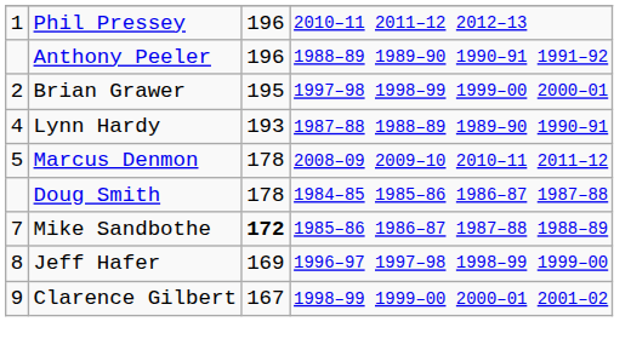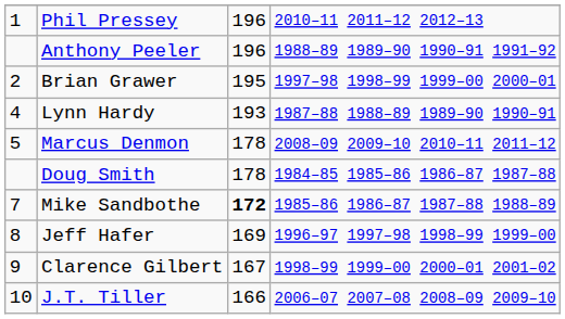 <table class="wikitable">
 <tr>
 </tr>
 <tr>
 <td>1</td>
 <td><a href='#'>Phil Pressey</a></td>
 <td>196</td>
 <td style="font-size:80%;"><a href='#'>2010–11</a> <a href='#'>2011–12</a> <a href='#'>2012–13</a></td>
 </tr>
 <tr>
 <td></td>
 <td><a href='#'>Anthony Peeler</a></td>
 <td>196</td>
 <td style="font-size:80%;"><a href='#'>1988–89</a> <a href='#'>1989–90</a> <a href='#'>1990–91</a> <a href='#'>1991–92</a></td>
 </tr>
 <tr>
 <td>2</td>
 <td>Brian Grawer</td>
 <td>195</td>
 <td style="font-size:80%;"><a href='#'>1997–98</a> <a href='#'>1998–99</a> <a href='#'>1999–00</a> <a href='#'>2000–01</a></td>
 </tr>
 <tr>
 <td>4</td>
 <td>Lynn Hardy</td>
 <td>193</td>
 <td style="font-size:80%;"><a href='#'>1987–88</a> <a href='#'>1988–89</a> <a href='#'>1989–90</a> <a href='#'>1990–91</a></td>
 </tr>
 <tr>
 <td>5</td>
 <td><a href='#'>Marcus Denmon</a></td>
 <td>178</td>
 <td style="font-size:80%;"><a href='#'>2008–09</a> <a href='#'>2009–10</a> <a href='#'>2010–11</a> <a href='#'>2011–12</a></td>
 </tr>
 <tr>
 <td></td>
 <td><a href='#'>Doug Smith</a></td>
 <td>178</td>
 <td style="font-size:80%;"><a href='#'>1984–85</a> <a href='#'>1985–86</a> <a href='#'>1986–87</a> <a href='#'>1987–88</a></td>
 </tr>
 <tr>
 <td>7</td>
 <td>Mike Sandbothe</td>
 <td><strong>172</strong></td>
 <td style="font-size:80%;"><a href='#'>1985–86</a> <a href='#'>1986–87</a> <a href='#'>1987–88</a> <a href='#'>1988–89</a></td>
 </tr>
 <tr>
 <td>8</td>
 <td>Jeff Hafer</td>
 <td>169</td>
 <td style="font-size:80%;"><a href='#'>1996–97</a> <a href='#'>1997–98</a> <a href='#'>1998–99</a> <a href='#'>1999–00</a></td>
 </tr>
 <tr>
 <td>9</td>
 <td>Clarence Gilbert</td>
 <td>167</td>
 <td style="font-size:80%;"><a href='#'>1998–99</a> <a href='#'>1999–00</a> <a href='#'>2000–01</a> <a href='#'>2001–02</a></td>
 </tr>
+<tr>
+<td>10</td>
+<td><a href='#'>J.T. Tiller</a></td>
+<td>166</td>
+<td style="font-size:80%;"><a href='#'>2006–07</a> <a href='#'>2007–08</a> <a href='#'>2008–09</a> <a href='#'>2009–10</a></td>
+</tr>
 </table>
